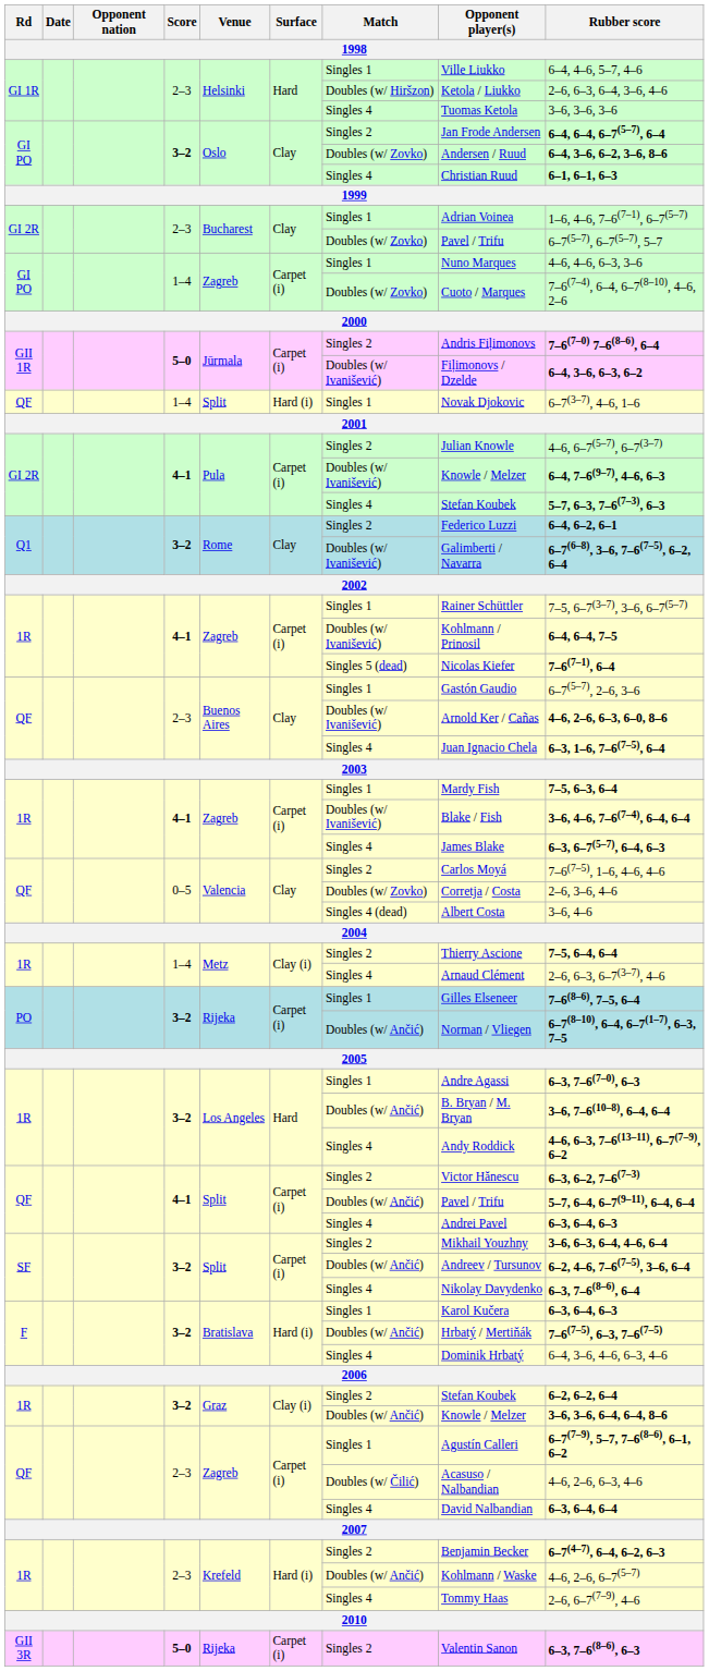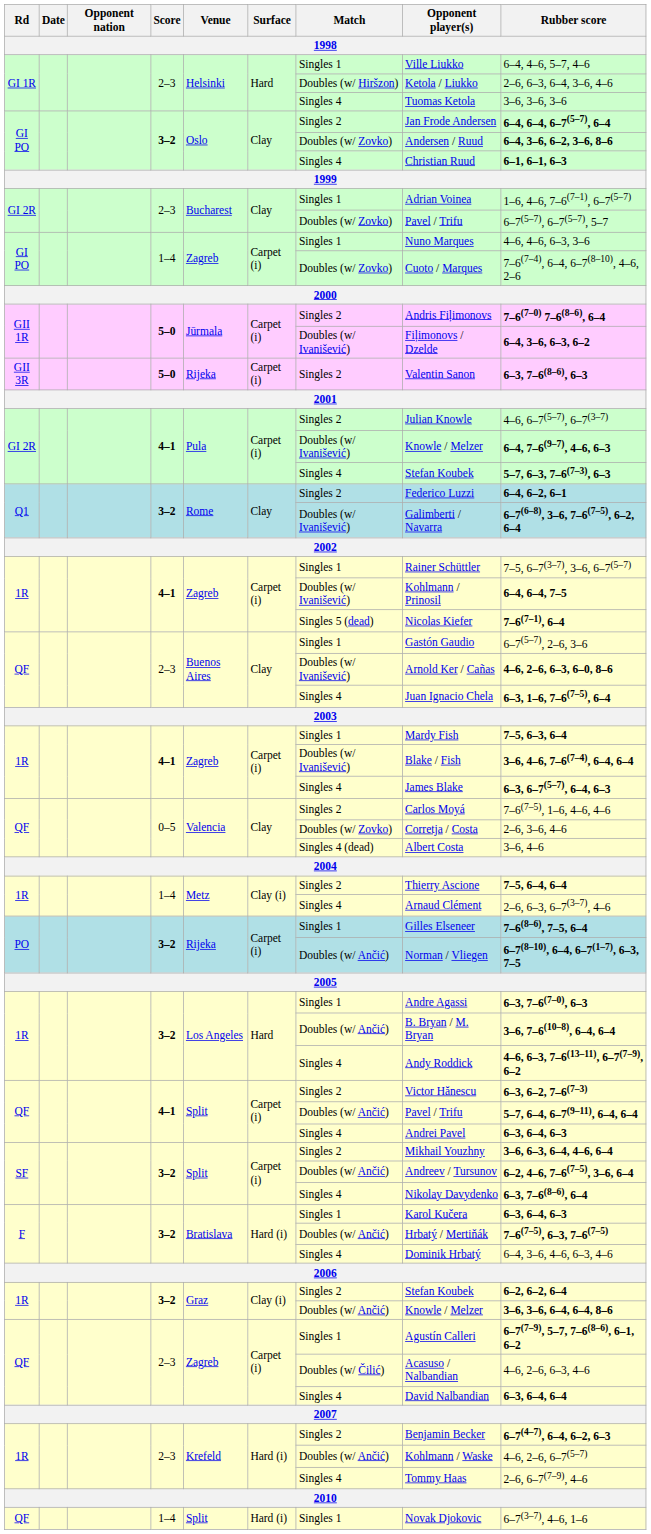 <table class="sortable wikitable" style=font-size:97%>
 <tr>
 <th>Rd</th>
 <th>Date</th>
 <th>Opponent nation</th>
 <th>Score</th>
 <th>Venue</th>
 <th>Surface</th>
 <th>Match</th>
 <th>Opponent player(s)</th>
 <th class="unsortable">Rubber score</th>
 </tr>
 <tr class="sortbottom">
 <th colspan=9><a href='#'>1998</a></th>
 </tr>
 <tr bgcolor=#CCFFCC>
 <td rowspan=3 align="center"><a href='#'>GI 1R</a></td>
 <td rowspan=3></td>
 <td rowspan=3></td>
 <td rowspan=3 align="center">2–3</td>
 <td rowspan=3><a href='#'>Helsinki</a></td>
 <td rowspan=3>Hard</td>
 <td>Singles 1</td>
 <td><a href='#'>Ville Liukko</a></td>
 <td>6–4, 4–6, 5–7, 4–6</td>
 </tr>
 <tr bgcolor=#CCFFCC>
 <td>Doubles (w/ <a href='#'>Hiršzon</a>)</td>
 <td><a href='#'>Ketola</a> / <a href='#'>Liukko</a></td>
 <td>2–6, 6–3, 6–4, 3–6, 4–6</td>
 </tr>
 <tr bgcolor=#CCFFCC>
 <td>Singles 4</td>
 <td><a href='#'>Tuomas Ketola</a></td>
 <td>3–6, 3–6, 3–6</td>
 </tr>
 <tr bgcolor=#CCFFCC>
 <td rowspan=3 align="center"><a href='#'>GI PO</a></td>
 <td rowspan=3></td>
 <td rowspan=3></td>
 <td rowspan=3 align="center"><strong>3–2</strong></td>
 <td rowspan=3><a href='#'>Oslo</a></td>
 <td rowspan=3>Clay</td>
 <td>Singles 2</td>
 <td><a href='#'>Jan Frode Andersen</a></td>
 <td><strong>6–4, 6–4, 6–7<sup>(5–7)</sup>, 6–4</strong></td>
 </tr>
 <tr bgcolor=#CCFFCC>
 <td>Doubles (w/ <a href='#'>Zovko</a>)</td>
 <td><a href='#'>Andersen</a> / <a href='#'>Ruud</a></td>
 <td><strong>6–4, 3–6, 6–2, 3–6, 8–6</strong></td>
 </tr>
 <tr bgcolor=#CCFFCC>
 <td>Singles 4</td>
 <td><a href='#'>Christian Ruud</a></td>
 <td><strong>6–1, 6–1, 6–3</strong></td>
 </tr>
 <tr class="sortbottom">
 <th colspan=9><a href='#'>1999</a></th>
 </tr>
 <tr bgcolor=#CCFFCC>
 <td rowspan=2 align="center"><a href='#'>GI 2R</a></td>
 <td rowspan=2></td>
 <td rowspan=2></td>
 <td rowspan=2 align="center">2–3</td>
 <td rowspan=2><a href='#'>Bucharest</a></td>
 <td rowspan=2>Clay</td>
 <td>Singles 1</td>
 <td><a href='#'>Adrian Voinea</a></td>
 <td>1–6, 4–6, 7–6<sup>(7–1)</sup>, 6–7<sup>(5–7)</sup></td>
 </tr>
 <tr bgcolor=#CCFFCC>
 <td>Doubles (w/ <a href='#'>Zovko</a>)</td>
 <td><a href='#'>Pavel</a> / <a href='#'>Trifu</a></td>
 <td>6–7<sup>(5–7)</sup>, 6–7<sup>(5–7)</sup>, 5–7</td>
 </tr>
 <tr bgcolor=#CCFFCC>
 <td rowspan=2 align="center"><a href='#'>GI PO</a></td>
 <td rowspan=2></td>
 <td rowspan=2></td>
 <td rowspan=2 align="center">1–4</td>
 <td rowspan=2><a href='#'>Zagreb</a></td>
 <td rowspan=2>Carpet (i)</td>
 <td>Singles 1</td>
 <td><a href='#'>Nuno Marques</a></td>
 <td>4–6, 4–6, 6–3, 3–6</td>
 </tr>
 <tr bgcolor=#CCFFCC>
 <td>Doubles (w/ <a href='#'>Zovko</a>)</td>
 <td><a href='#'>Cuoto</a> / <a href='#'>Marques</a></td>
 <td>7–6<sup>(7–4)</sup>, 6–4, 6–7<sup>(8–10)</sup>, 4–6, 2–6</td>
 </tr>
 <tr class="sortbottom">
 <th colspan=9><a href='#'>2000</a></th>
 </tr>
 <tr bgcolor=#FFCCFF>
 <td rowspan=2 align="center"><a href='#'>GII 1R</a></td>
 <td rowspan=2></td>
 <td rowspan=2></td>
 <td rowspan=2 align="center"><strong>5–0</strong></td>
 <td rowspan=2><a href='#'>Jūrmala</a></td>
 <td rowspan=2>Carpet (i)</td>
 <td>Singles 2</td>
 <td><a href='#'>Andris Fiļimonovs</a></td>
 <td><strong>7–6<sup>(7–0)</sup> 7–6<sup>(8–6)</sup>, 6–4</strong></td>
 </tr>
 <tr bgcolor=#FFCCFF>
 <td>Doubles (w/ <a href='#'>Ivanišević</a>)</td>
 <td><a href='#'>Fiļimonovs</a> / <a href='#'>Dzelde</a></td>
 <td><strong>6–4, 3–6, 6–3, 6–2</strong></td>
 </tr>
-<tr bgcolor="#FFFFCC">
-<td align="center"><a href='#'>QF</a></td>
+<tr bgcolor=#FFCCFF>
+<td align="center"><a href='#'>GII 3R</a></td>
 <td></td>
 <td></td>
-<td align="center">1–4</td>
-<td><a href='#'>Split</a></td>
-<td>Hard (i)</td>
-<td>Singles 1</td>
-<td><a href='#'>Novak Djokovic</a></td>
-<td>6–7<sup>(3–7)</sup>, 4–6, 1–6</td>
+<td align="center"><strong>5–0</strong></td>
+<td><a href='#'>Rijeka</a></td>
+<td>Carpet (i)</td>
+<td>Singles 2</td>
+<td><a href='#'>Valentin Sanon</a></td>
+<td><strong>6–3, 7–6<sup>(8–6)</sup>, 6–3</strong></td>
 </tr>
 <tr class="sortbottom">
 <th colspan=9><a href='#'>2001</a></th>
 </tr>
 <tr bgcolor=#CCFFCC>
 <td rowspan=3 align="center"><a href='#'>GI 2R</a></td>
 <td rowspan=3></td>
 <td rowspan=3></td>
 <td rowspan=3 align="center"><strong>4–1</strong></td>
 <td rowspan=3><a href='#'>Pula</a></td>
 <td rowspan=3>Carpet (i)</td>
 <td>Singles 2</td>
 <td><a href='#'>Julian Knowle</a></td>
 <td>4–6, 6–7<sup>(5–7)</sup>, 6–7<sup>(3–7)</sup></td>
 </tr>
 <tr bgcolor=#CCFFCC>
 <td>Doubles (w/ <a href='#'>Ivanišević</a>)</td>
 <td><a href='#'>Knowle</a> / <a href='#'>Melzer</a></td>
 <td><strong>6–4, 7–6<sup>(9–7)</sup>, 4–6, 6–3</strong></td>
 </tr>
 <tr bgcolor=#CCFFCC>
 <td>Singles 4</td>
 <td><a href='#'>Stefan Koubek</a></td>
 <td><strong>5–7, 6–3, 7–6<sup>(7–3)</sup>, 6–3</strong></td>
 </tr>
 <tr bgcolor="#B0E0E6">
 <td rowspan=2 align="center"><a href='#'>Q1</a></td>
 <td rowspan=2></td>
 <td rowspan=2></td>
 <td rowspan=2 align="center"><strong>3–2</strong></td>
 <td rowspan=2><a href='#'>Rome</a></td>
 <td rowspan=2>Clay</td>
 <td>Singles 2</td>
 <td><a href='#'>Federico Luzzi</a></td>
 <td><strong>6–4, 6–2, 6–1</strong></td>
 </tr>
 <tr bgcolor="#B0E0E6">
 <td>Doubles (w/ <a href='#'>Ivanišević</a>)</td>
 <td><a href='#'>Galimberti</a> / <a href='#'>Navarra</a></td>
 <td><strong>6–7<sup>(6–8)</sup>, 3–6, 7–6<sup>(7–5)</sup>, 6–2, 6–4</strong></td>
 </tr>
 <tr class="sortbottom">
 <th colspan=9><a href='#'>2002</a></th>
 </tr>
 <tr bgcolor="#FFFFCC">
 <td rowspan=3 align="center"><a href='#'>1R</a></td>
 <td rowspan=3></td>
 <td rowspan=3></td>
 <td rowspan=3 align="center"><strong>4–1</strong></td>
 <td rowspan=3><a href='#'>Zagreb</a></td>
 <td rowspan=3>Carpet (i)</td>
 <td>Singles 1</td>
 <td><a href='#'>Rainer Schüttler</a></td>
 <td>7–5, 6–7<sup>(3–7)</sup>, 3–6, 6–7<sup>(5–7)</sup></td>
 </tr>
 <tr bgcolor="#FFFFCC">
 <td>Doubles (w/ <a href='#'>Ivanišević</a>)</td>
 <td><a href='#'>Kohlmann</a> / <a href='#'>Prinosil</a></td>
 <td><strong>6–4, 6–4, 7–5</strong></td>
 </tr>
 <tr bgcolor="#FFFFCC">
 <td>Singles 5 (<a href='#'>dead</a>)</td>
 <td><a href='#'>Nicolas Kiefer</a></td>
 <td><strong>7–6<sup>(7–1)</sup>, 6–4</strong></td>
 </tr>
 <tr bgcolor="#FFFFCC">
 <td rowspan=3 align="center"><a href='#'>QF</a></td>
 <td rowspan=3></td>
 <td rowspan=3></td>
 <td rowspan=3 align="center">2–3</td>
 <td rowspan=3><a href='#'>Buenos Aires</a></td>
 <td rowspan=3>Clay</td>
 <td>Singles 1</td>
 <td><a href='#'>Gastón Gaudio</a></td>
 <td>6–7<sup>(5–7)</sup>, 2–6, 3–6</td>
 </tr>
 <tr bgcolor="#FFFFCC">
 <td>Doubles (w/ <a href='#'>Ivanišević</a>)</td>
 <td><a href='#'>Arnold Ker</a> / <a href='#'>Cañas</a></td>
 <td><strong>4–6, 2–6, 6–3, 6–0, 8–6</strong></td>
 </tr>
 <tr bgcolor="#FFFFCC">
 <td>Singles 4</td>
 <td><a href='#'>Juan Ignacio Chela</a></td>
 <td><strong>6–3, 1–6, 7–6<sup>(7–5)</sup>, 6–4</strong></td>
 </tr>
 <tr class="sortbottom">
 <th colspan=9><a href='#'>2003</a></th>
 </tr>
 <tr bgcolor="#FFFFCC">
 <td rowspan=3 align="center"><a href='#'>1R</a></td>
 <td rowspan=3></td>
 <td rowspan=3></td>
 <td rowspan=3 align="center"><strong>4–1</strong></td>
 <td rowspan=3><a href='#'>Zagreb</a></td>
 <td rowspan=3>Carpet (i)</td>
 <td>Singles 1</td>
 <td><a href='#'>Mardy Fish</a></td>
 <td><strong>7–5, 6–3, 6–4</strong></td>
 </tr>
 <tr bgcolor="#FFFFCC">
 <td>Doubles (w/ <a href='#'>Ivanišević</a>)</td>
 <td><a href='#'>Blake</a> / <a href='#'>Fish</a></td>
 <td><strong>3–6, 4–6, 7–6<sup>(7–4)</sup>, 6–4, 6–4</strong></td>
 </tr>
 <tr bgcolor="#FFFFCC">
 <td>Singles 4</td>
 <td><a href='#'>James Blake</a></td>
 <td><strong>6–3, 6–7<sup>(5–7)</sup>, 6–4, 6–3</strong></td>
 </tr>
 <tr bgcolor="#FFFFCC">
 <td rowspan=3 align="center"><a href='#'>QF</a></td>
 <td rowspan=3></td>
 <td rowspan=3></td>
 <td rowspan=3 align="center">0–5</td>
 <td rowspan=3><a href='#'>Valencia</a></td>
 <td rowspan=3>Clay</td>
 <td>Singles 2</td>
 <td><a href='#'>Carlos Moyá</a></td>
 <td>7–6<sup>(7–5)</sup>, 1–6, 4–6, 4–6</td>
 </tr>
 <tr bgcolor="#FFFFCC">
 <td>Doubles (w/ <a href='#'>Zovko</a>)</td>
 <td><a href='#'>Corretja</a> / <a href='#'>Costa</a></td>
 <td>2–6, 3–6, 4–6</td>
 </tr>
 <tr bgcolor="#FFFFCC">
 <td>Singles 4 (dead)</td>
 <td><a href='#'>Albert Costa</a></td>
 <td>3–6, 4–6</td>
 </tr>
 <tr class="sortbottom">
 <th colspan=9><a href='#'>2004</a></th>
 </tr>
 <tr bgcolor="#FFFFCC">
 <td rowspan=2 align="center"><a href='#'>1R</a></td>
 <td rowspan=2></td>
 <td rowspan=2></td>
 <td rowspan=2 align="center">1–4</td>
 <td rowspan=2><a href='#'>Metz</a></td>
 <td rowspan=2>Clay (i)</td>
 <td>Singles 2</td>
 <td><a href='#'>Thierry Ascione</a></td>
 <td><strong>7–5, 6–4, 6–4</strong></td>
 </tr>
 <tr bgcolor="#FFFFCC">
 <td>Singles 4</td>
 <td><a href='#'>Arnaud Clément</a></td>
 <td>2–6, 6–3, 6–7<sup>(3–7)</sup>, 4–6</td>
 </tr>
 <tr bgcolor="#B0E0E6">
 <td rowspan=2 align="center"><a href='#'>PO</a></td>
 <td rowspan=2></td>
 <td rowspan=2></td>
 <td rowspan=2 align="center"><strong>3–2</strong></td>
 <td rowspan=2><a href='#'>Rijeka</a></td>
 <td rowspan=2>Carpet (i)</td>
 <td>Singles 1</td>
 <td><a href='#'>Gilles Elseneer</a></td>
 <td><strong>7–6<sup>(8–6)</sup>, 7–5, 6–4</strong></td>
 </tr>
 <tr bgcolor="#B0E0E6">
 <td>Doubles (w/ <a href='#'>Ančić</a>)</td>
 <td><a href='#'>Norman</a> / <a href='#'>Vliegen</a></td>
 <td><strong>6–7<sup>(8–10)</sup>, 6–4, 6–7<sup>(1–7)</sup>, 6–3, 7–5</strong></td>
 </tr>
 <tr class="sortbottom">
 <th colspan=9><a href='#'>2005</a></th>
 </tr>
 <tr bgcolor="#FFFFCC">
 <td rowspan=3 align="center"><a href='#'>1R</a></td>
 <td rowspan=3></td>
 <td rowspan=3></td>
 <td rowspan=3 align="center"><strong>3–2</strong></td>
 <td rowspan=3><a href='#'>Los Angeles</a></td>
 <td rowspan=3>Hard</td>
 <td>Singles 1</td>
 <td><a href='#'>Andre Agassi</a></td>
 <td><strong>6–3, 7–6<sup>(7–0)</sup>, 6–3</strong></td>
 </tr>
 <tr bgcolor="#FFFFCC">
 <td>Doubles (w/ <a href='#'>Ančić</a>)</td>
 <td><a href='#'>B. Bryan</a> / <a href='#'>M. Bryan</a></td>
 <td><strong>3–6, 7–6<sup>(10–8)</sup>, 6–4, 6–4</strong></td>
 </tr>
 <tr bgcolor="#FFFFCC">
 <td>Singles 4</td>
 <td><a href='#'>Andy Roddick</a></td>
 <td><strong>4–6, 6–3, 7–6<sup>(13–11)</sup>, 6–7<sup>(7–9)</sup>, 6–2</strong></td>
 </tr>
 <tr bgcolor="#FFFFCC">
 <td rowspan=3 align="center"><a href='#'>QF</a></td>
 <td rowspan=3></td>
 <td rowspan=3></td>
 <td rowspan=3 align="center"><strong>4–1</strong></td>
 <td rowspan=3><a href='#'>Split</a></td>
 <td rowspan=3>Carpet (i)</td>
 <td>Singles 2</td>
 <td><a href='#'>Victor Hănescu</a></td>
 <td><strong>6–3, 6–2, 7–6<sup>(7–3)</sup></strong></td>
 </tr>
 <tr bgcolor="#FFFFCC">
 <td>Doubles (w/ <a href='#'>Ančić</a>)</td>
 <td><a href='#'>Pavel</a> / <a href='#'>Trifu</a></td>
 <td><strong>5–7, 6–4, 6–7<sup>(9–11)</sup>, 6–4, 6–4</strong></td>
 </tr>
 <tr bgcolor="#FFFFCC">
 <td>Singles 4</td>
 <td><a href='#'>Andrei Pavel</a></td>
 <td><strong>6–3, 6–4, 6–3</strong></td>
 </tr>
 <tr bgcolor="#FFFFCC">
 <td rowspan=3 align="center"><a href='#'>SF</a></td>
 <td rowspan=3></td>
 <td rowspan=3></td>
 <td rowspan=3 align="center"><strong>3–2</strong></td>
 <td rowspan=3><a href='#'>Split</a></td>
 <td rowspan=3>Carpet (i)</td>
 <td>Singles 2</td>
 <td><a href='#'>Mikhail Youzhny</a></td>
 <td><strong>3–6, 6–3, 6–4, 4–6, 6–4</strong></td>
 </tr>
 <tr bgcolor="#FFFFCC">
 <td>Doubles (w/ <a href='#'>Ančić</a>)</td>
 <td><a href='#'>Andreev</a> / <a href='#'>Tursunov</a></td>
 <td><strong>6–2, 4–6, 7–6<sup>(7–5)</sup>, 3–6, 6–4</strong></td>
 </tr>
 <tr bgcolor="#FFFFCC">
 <td>Singles 4</td>
 <td><a href='#'>Nikolay Davydenko</a></td>
 <td><strong>6–3, 7–6<sup>(8–6)</sup>, 6–4</strong></td>
 </tr>
 <tr bgcolor="#FFFFCC">
 <td rowspan=3 align="center"><a href='#'>F</a></td>
 <td rowspan=3></td>
 <td rowspan=3></td>
 <td rowspan=3 align="center"><strong>3–2</strong></td>
 <td rowspan=3><a href='#'>Bratislava</a></td>
 <td rowspan=3>Hard (i)</td>
 <td>Singles 1</td>
 <td><a href='#'>Karol Kučera</a></td>
 <td><strong>6–3, 6–4, 6–3</strong></td>
 </tr>
 <tr bgcolor="#FFFFCC">
 <td>Doubles (w/ <a href='#'>Ančić</a>)</td>
 <td><a href='#'>Hrbatý</a> / <a href='#'>Mertiňák</a></td>
 <td><strong>7–6<sup>(7–5)</sup>, 6–3, 7–6<sup>(7–5)</sup></strong></td>
 </tr>
 <tr bgcolor="#FFFFCC">
 <td>Singles 4</td>
 <td><a href='#'>Dominik Hrbatý</a></td>
 <td>6–4, 3–6, 4–6, 6–3, 4–6</td>
 </tr>
 <tr class="sortbottom">
 <th colspan=9><a href='#'>2006</a></th>
 </tr>
 <tr bgcolor="#FFFFCC">
 <td rowspan=2 align="center"><a href='#'>1R</a></td>
 <td rowspan=2></td>
 <td rowspan=2></td>
 <td rowspan=2 align="center"><strong>3–2</strong></td>
 <td rowspan=2><a href='#'>Graz</a></td>
 <td rowspan=2>Clay (i)</td>
 <td>Singles 2</td>
 <td><a href='#'>Stefan Koubek</a></td>
 <td><strong>6–2, 6–2, 6–4</strong></td>
 </tr>
 <tr bgcolor="#FFFFCC">
 <td>Doubles (w/ <a href='#'>Ančić</a>)</td>
 <td><a href='#'>Knowle</a> / <a href='#'>Melzer</a></td>
 <td><strong>3–6, 3–6, 6–4, 6–4, 8–6</strong></td>
 </tr>
 <tr bgcolor="#FFFFCC">
 <td rowspan=3 align="center"><a href='#'>QF</a></td>
 <td rowspan=3></td>
 <td rowspan=3></td>
 <td rowspan=3 align="center">2–3</td>
 <td rowspan=3><a href='#'>Zagreb</a></td>
 <td rowspan=3>Carpet (i)</td>
 <td>Singles 1</td>
 <td><a href='#'>Agustín Calleri</a></td>
 <td><strong>6–7<sup>(7–9)</sup>, 5–7, 7–6<sup>(8–6)</sup>, 6–1, 6–2</strong></td>
 </tr>
 <tr bgcolor="#FFFFCC">
 <td>Doubles (w/ <a href='#'>Čilić</a>)</td>
 <td><a href='#'>Acasuso</a> / <a href='#'>Nalbandian</a></td>
 <td>4–6, 2–6, 6–3, 4–6</td>
 </tr>
 <tr bgcolor="#FFFFCC">
 <td>Singles 4</td>
 <td><a href='#'>David Nalbandian</a></td>
 <td><strong>6–3, 6–4, 6–4</strong></td>
 </tr>
 <tr class="sortbottom">
 <th colspan=9><a href='#'>2007</a></th>
 </tr>
 <tr bgcolor="#FFFFCC">
 <td rowspan=3 align="center"><a href='#'>1R</a></td>
 <td rowspan=3></td>
 <td rowspan=3></td>
 <td rowspan=3 align="center">2–3</td>
 <td rowspan=3><a href='#'>Krefeld</a></td>
 <td rowspan=3>Hard (i)</td>
 <td>Singles 2</td>
 <td><a href='#'>Benjamin Becker</a></td>
 <td><strong>6–7<sup>(4–7)</sup>, 6–4, 6–2, 6–3</strong></td>
 </tr>
 <tr bgcolor="#FFFFCC">
 <td>Doubles (w/ <a href='#'>Ančić</a>)</td>
 <td><a href='#'>Kohlmann</a> / <a href='#'>Waske</a></td>
 <td>4–6, 2–6, 6–7<sup>(5–7)</sup></td>
 </tr>
 <tr bgcolor="#FFFFCC">
 <td>Singles 4</td>
 <td><a href='#'>Tommy Haas</a></td>
 <td>2–6, 6–7<sup>(7–9)</sup>, 4–6</td>
 </tr>
 <tr class="sortbottom">
 <th colspan=9><a href='#'>2010</a></th>
 </tr>
-<tr bgcolor=#FFCCFF>
-<td align="center"><a href='#'>GII 3R</a></td>
+<tr bgcolor="#FFFFCC">
+<td align="center"><a href='#'>QF</a></td>
 <td></td>
 <td></td>
-<td align="center"><strong>5–0</strong></td>
-<td><a href='#'>Rijeka</a></td>
-<td>Carpet (i)</td>
-<td>Singles 2</td>
-<td><a href='#'>Valentin Sanon</a></td>
-<td><strong>6–3, 7–6<sup>(8–6)</sup>, 6–3</strong></td>
+<td align="center">1–4</td>
+<td><a href='#'>Split</a></td>
+<td>Hard (i)</td>
+<td>Singles 1</td>
+<td><a href='#'>Novak Djokovic</a></td>
+<td>6–7<sup>(3–7)</sup>, 4–6, 1–6</td>
 </tr>
 </table>
